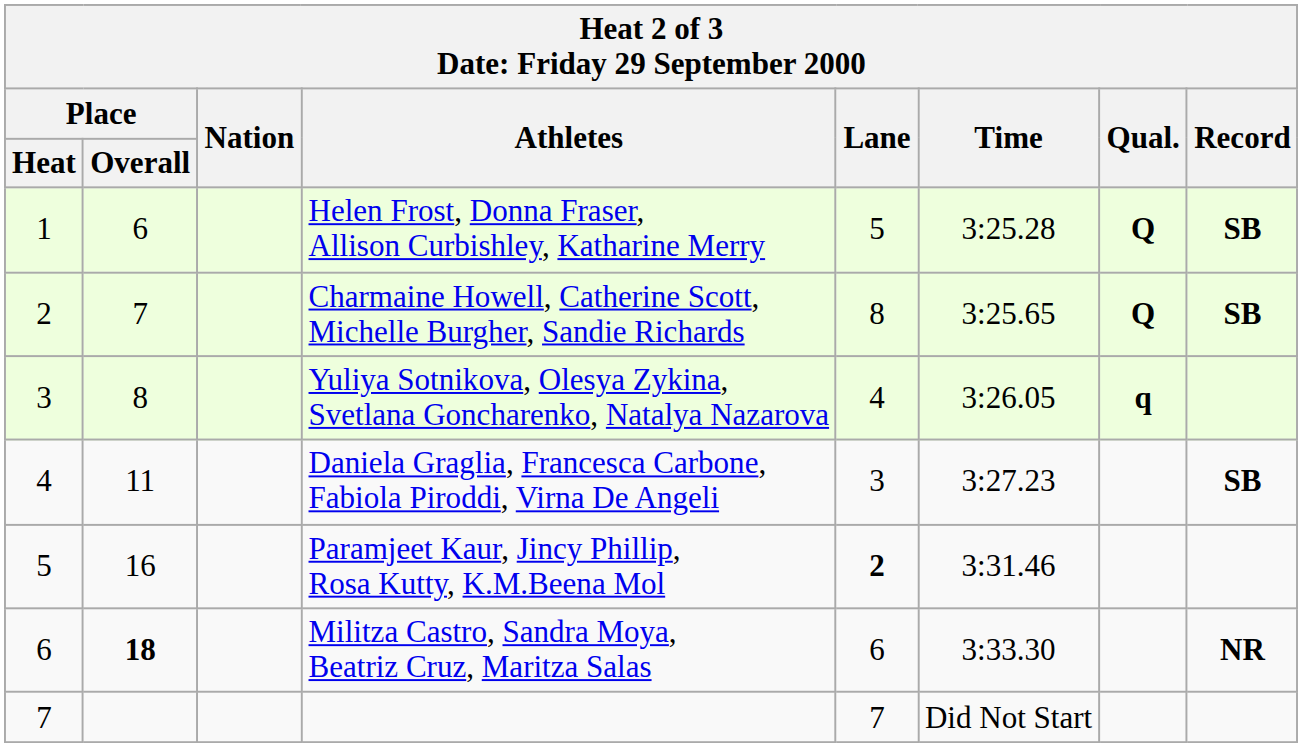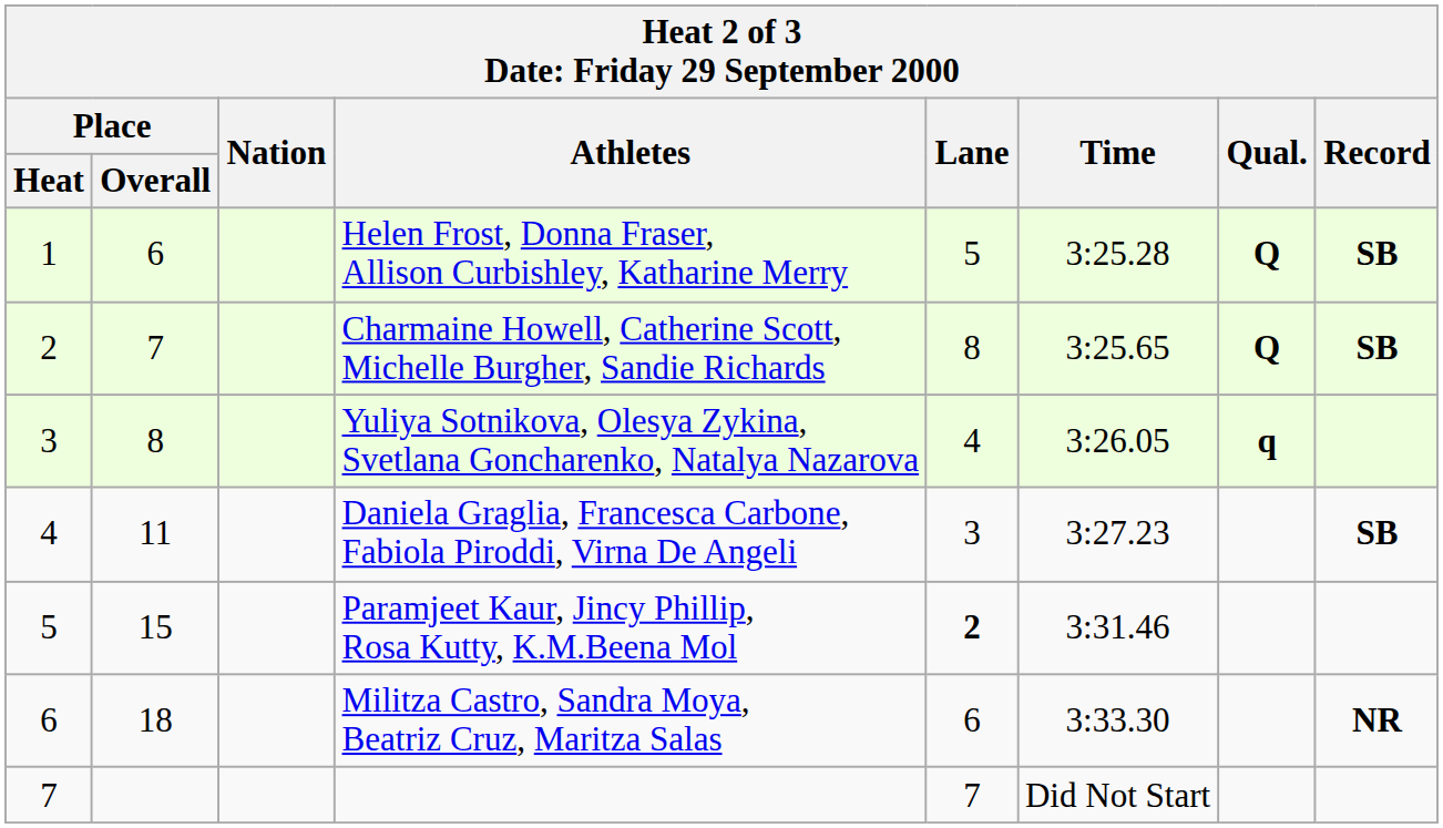 <table class="wikitable sortable">
 <tr>
 <th colspan=9>Heat 2 of 3 <br> Date: Friday 29 September 2000</th>
 </tr>
 <tr>
 <th colspan=2>Place</th>
 <th rowspan=2>Nation</th>
 <th rowspan=2>Athletes</th>
 <th rowspan=2>Lane</th>
 <th rowspan=2>Time</th>
 <th rowspan=2>Qual.</th>
 <th rowspan=2>Record</th>
 </tr>
 <tr>
 <th>Heat</th>
 <th>Overall</th>
 </tr>
 <tr bgcolor = "eeffdd">
 <td align=center>1</td>
 <td align=center>6</td>
 <td align=left></td>
 <td align=left><a href='#'>Helen Frost</a>, <a href='#'>Donna Fraser</a>,<br><a href='#'>Allison Curbishley</a>, <a href='#'>Katharine Merry</a></td>
 <td align=center>5</td>
 <td align=center>3:25.28</td>
 <td align=center><strong>Q</strong></td>
 <td align=center><strong>SB</strong></td>
 </tr>
 <tr bgcolor = "eeffdd">
 <td align=center>2</td>
 <td align=center>7</td>
 <td align=left></td>
 <td align=left><a href='#'>Charmaine Howell</a>, <a href='#'>Catherine Scott</a>,<br><a href='#'>Michelle Burgher</a>, <a href='#'>Sandie Richards</a></td>
 <td align=center>8</td>
 <td align=center>3:25.65</td>
 <td align=center><strong>Q</strong></td>
 <td align=center><strong>SB</strong></td>
 </tr>
 <tr bgcolor = "eeffdd">
 <td align=center>3</td>
 <td align=center>8</td>
 <td align=left></td>
 <td align=left><a href='#'>Yuliya Sotnikova</a>, <a href='#'>Olesya Zykina</a>,<br><a href='#'>Svetlana Goncharenko</a>, <a href='#'>Natalya Nazarova</a></td>
 <td align=center>4</td>
 <td align=center>3:26.05</td>
 <td align=center><strong>q</strong></td>
 <td align=center></td>
 </tr>
 <tr>
 <td align=center>4</td>
 <td align=center>11</td>
 <td align=left></td>
 <td align=left><a href='#'>Daniela Graglia</a>, <a href='#'>Francesca Carbone</a>,<br><a href='#'>Fabiola Piroddi</a>, <a href='#'>Virna De Angeli</a></td>
 <td align=center>3</td>
 <td align=center>3:27.23</td>
 <td align=center></td>
 <td align=center><strong>SB</strong></td>
 </tr>
 <tr>
 <td align=center>5</td>
-<td align=center>16</td>
+<td align=center>15</td>
 <td align=left></td>
 <td align=left><a href='#'>Paramjeet Kaur</a>, <a href='#'>Jincy Phillip</a>,<br><a href='#'>Rosa Kutty</a>, <a href='#'>K.M.Beena Mol</a></td>
 <td align=center><strong>2</strong></td>
 <td align=center>3:31.46</td>
 <td align=center></td>
 <td align=center></td>
 </tr>
 <tr>
 <td align=center>6</td>
-<td align=center><strong>18</strong></td>
+<td align=center>18</td>
 <td align=left></td>
 <td align=left><a href='#'>Militza Castro</a>, <a href='#'>Sandra Moya</a>,<br><a href='#'>Beatriz Cruz</a>, <a href='#'>Maritza Salas</a></td>
 <td align=center>6</td>
 <td align=center>3:33.30</td>
 <td align=center></td>
 <td align=center><strong>NR</strong></td>
 </tr>
 <tr>
 <td align=center>7</td>
 <td align=center></td>
 <td align=left></td>
 <td align=center></td>
 <td align=center>7</td>
 <td align=center>Did Not Start</td>
 <td align=center></td>
 <td align=center></td>
 </tr>
 </table>
